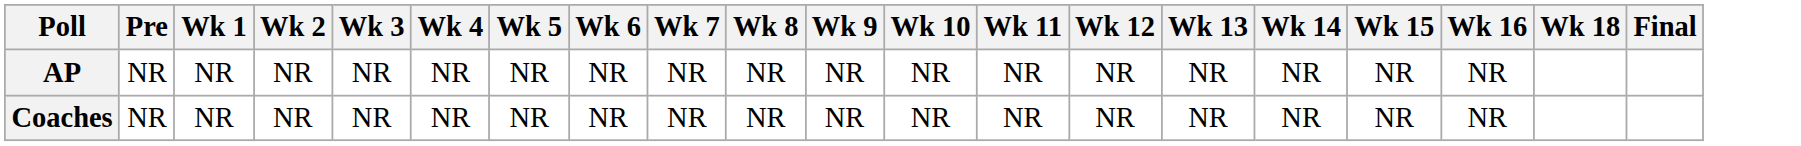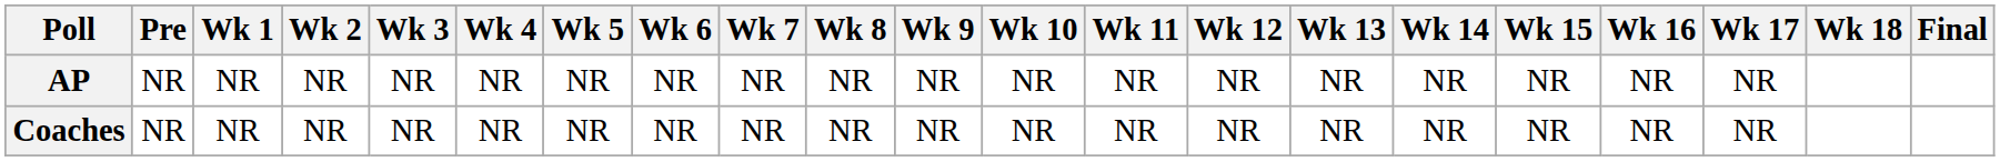 <table class="wikitable" style="white-space:nowrap;">
 <tr>
 <th>Poll</th>
 <th>Pre</th>
 <th>Wk 1</th>
 <th>Wk 2</th>
 <th>Wk 3</th>
 <th>Wk 4</th>
 <th>Wk 5</th>
 <th>Wk 6</th>
 <th>Wk 7</th>
 <th>Wk 8</th>
 <th>Wk 9</th>
 <th>Wk 10</th>
 <th>Wk 11</th>
 <th>Wk 12</th>
 <th>Wk 13</th>
 <th>Wk 14</th>
 <th>Wk 15</th>
 <th>Wk 16</th>
+<th>Wk 17</th>
 <th>Wk 18</th>
 <th>Final</th>
 </tr>
 <tr style="text-align:center;">
 <th>AP</th>
+<td style="background:#FFF;">NR</td>
 <td style="background:#FFF;">NR</td>
 <td style="background:#FFF;">NR</td>
 <td style="background:#FFF;">NR</td>
 <td style="background:#FFF;">NR</td>
 <td style="background:#FFF;">NR</td>
 <td style="background:#FFF;">NR</td>
 <td style="background:#FFF;">NR</td>
 <td style="background:#FFF;">NR</td>
 <td style="background:#FFF;">NR</td>
 <td style="background:#FFF;">NR</td>
 <td style="background:#FFF;">NR</td>
 <td style="background:#FFF;">NR</td>
 <td style="background:#FFF;">NR</td>
 <td style="background:#FFF;">NR</td>
 <td style="background:#FFF;">NR</td>
 <td style="background:#FFF;">NR</td>
 <td style="background:#FFF;">NR</td>
 <td style="background:#FFF;"></td>
 <td style="background:#FFF;"></td>
 </tr>
 <tr style="text-align:center;">
 <th>Coaches</th>
 <td style="background:#FFF;">NR</td>
 <td style="background:#FFF;">NR</td>
 <td style="background:#FFF;">NR</td>
 <td style="background:#FFF;">NR</td>
 <td style="background:#FFF;">NR</td>
 <td style="background:#FFF;">NR</td>
 <td style="background:#FFF;">NR</td>
 <td style="background:#FFF;">NR</td>
 <td style="background:#FFF;">NR</td>
 <td style="background:#FFF;">NR</td>
 <td style="background:#FFF;">NR</td>
 <td style="background:#FFF;">NR</td>
 <td style="background:#FFF;">NR</td>
 <td style="background:#FFF;">NR</td>
 <td style="background:#FFF;">NR</td>
 <td style="background:#FFF;">NR</td>
 <td style="background:#FFF;">NR</td>
+<td style="background:#FFF;">NR</td>
 <td style="background:#FFF;"></td>
 <td style="background:#FFF;"></td>
 </tr>
 </table>
